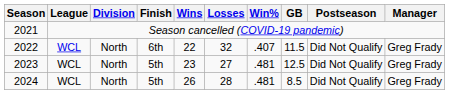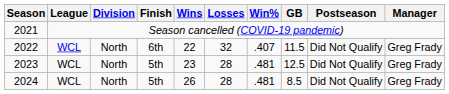 <table class="wikitable" style="text-align:center; font-size:95%">
 <tr>
 <th scope="col">Season</th>
 <th scope="col">League</th>
 <th scope="col"><a href='#'>Division</a></th>
 <th scope="col">Finish</th>
 <th scope="col"><a href='#'>Wins</a></th>
 <th scope="col"><a href='#'>Losses</a></th>
 <th scope="col"><a href='#'>Win%</a></th>
 <th scope="col">GB</th>
 <th scope="col">Postseason</th>
 <th scope="col">Manager</th>
 </tr>
 <tr>
 <td>2021</td>
 <td colspan="9"><em>Season cancelled (<a href='#'>COVID-19 pandemic</a>)</td>
 </tr>
 <tr>
 <td>2022</td>
 <td><a href='#'>WCL</a></td>
 <td>North</td>
 <td>6th</td>
 <td>22</td>
 <td>32</td>
 <td>.407</td>
 <td>11.5</td>
 <td>Did Not Qualify</td>
 <td>Greg Frady</td>
 </tr>
 <tr>
 <td>2023</td>
 <td>WCL</td>
 <td>North</td>
 <td>5th</td>
 <td>23</td>
-<td>27</td>
+<td>28</td>
 <td>.481</td>
 <td>12.5</td>
 <td>Did Not Qualify</td>
 <td>Greg Frady</td>
 </tr>
 <tr>
 <td>2024</td>
 <td>WCL</td>
 <td>North</td>
 <td>5th</td>
 <td>26</td>
 <td>28</td>
 <td>.481</td>
 <td>8.5</td>
 <td>Did Not Qualify</td>
 <td>Greg Frady</td>
 </tr>
 </table>
